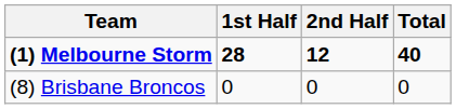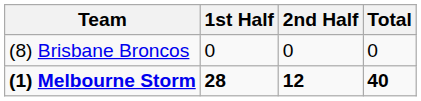 <table class="wikitable">
 <tr>
 <th>Team</th>
 <th>1st Half</th>
 <th>2nd Half</th>
 <th>Total</th>
 </tr>
 <tr>
+<td>(8) <a href='#'>Brisbane Broncos</a></td>
+<td>0</td>
+<td>0</td>
+<td>0</td>
+</tr>
+<tr>
 <td><strong>(1) <a href='#'>Melbourne Storm</a></strong></td>
 <td><strong>28</strong></td>
 <td><strong>12</strong></td>
 <td><strong>40</strong></td>
 </tr>
-<tr>
-<td>(8) <a href='#'>Brisbane Broncos</a></td>
-<td>0</td>
-<td>0</td>
-<td>0</td>
-</tr>
 </table>
